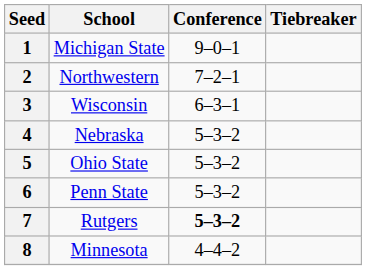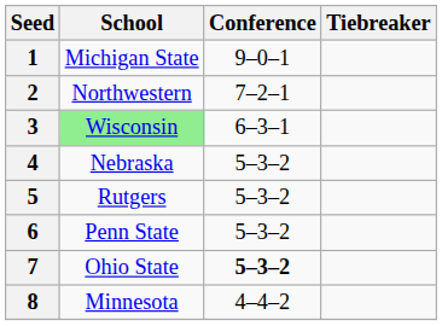 <table class="wikitable" style="text-align:center">
 <tr>
 <th>Seed</th>
 <th>School</th>
 <th>Conference</th>
 <th>Tiebreaker</th>
 </tr>
 <tr>
 <th>1</th>
 <td><a href='#'>Michigan State</a></td>
 <td>9–0–1</td>
 <td></td>
 </tr>
 <tr>
 <th>2</th>
 <td><a href='#'>Northwestern</a></td>
 <td>7–2–1</td>
 <td></td>
 </tr>
 <tr>
 <th>3</th>
-<td><a href='#'>Wisconsin</a></td>
+<td style="background: lightgreen;"><a href='#'>Wisconsin</a></td>
 <td>6–3–1</td>
 <td></td>
 </tr>
 <tr>
 <th>4</th>
 <td><a href='#'>Nebraska</a></td>
 <td>5–3–2</td>
 <td></td>
 </tr>
 <tr>
 <th>5</th>
-<td><a href='#'>Ohio State</a></td>
+<td><a href='#'>Rutgers</a></td>
 <td>5–3–2</td>
 <td></td>
 </tr>
 <tr>
 <th>6</th>
 <td><a href='#'>Penn State</a></td>
 <td>5–3–2</td>
 <td></td>
 </tr>
 <tr>
 <th>7</th>
-<td><a href='#'>Rutgers</a></td>
+<td><a href='#'>Ohio State</a></td>
 <td><strong>5–3–2</strong></td>
 <td></td>
 </tr>
 <tr>
 <th>8</th>
 <td><a href='#'>Minnesota</a></td>
 <td>4–4–2</td>
 <td></td>
 </tr>
 <tr>
 </tr>
 </table>
